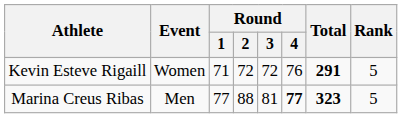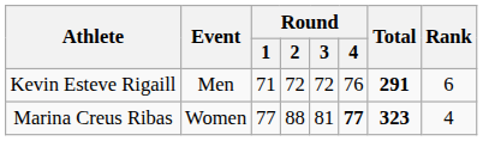 <table class="wikitable" style="font-size:90%">
 <tr>
 <th rowspan="2">Athlete</th>
 <th rowspan="2">Event</th>
 <th colspan="4">Round</th>
 <th rowspan="2">Total</th>
 <th rowspan="2">Rank</th>
 </tr>
 <tr style="font-size:95%">
 <th>1</th>
 <th>2</th>
 <th>3</th>
 <th>4</th>
 </tr>
 <tr align=center>
 <td>Kevin Esteve Rigaill</td>
-<td>Women</td>
+<td>Men</td>
 <td>71</td>
 <td>72</td>
 <td>72</td>
 <td>76</td>
 <td><strong>291</strong></td>
-<td>5</td>
+<td>6</td>
 </tr>
 <tr align=center>
 <td>Marina Creus Ribas</td>
-<td>Men</td>
+<td>Women</td>
 <td>77</td>
 <td>88</td>
 <td>81</td>
 <td><strong>77</strong></td>
 <td><strong>323</strong></td>
-<td>5</td>
+<td>4</td>
 </tr>
 </table>
